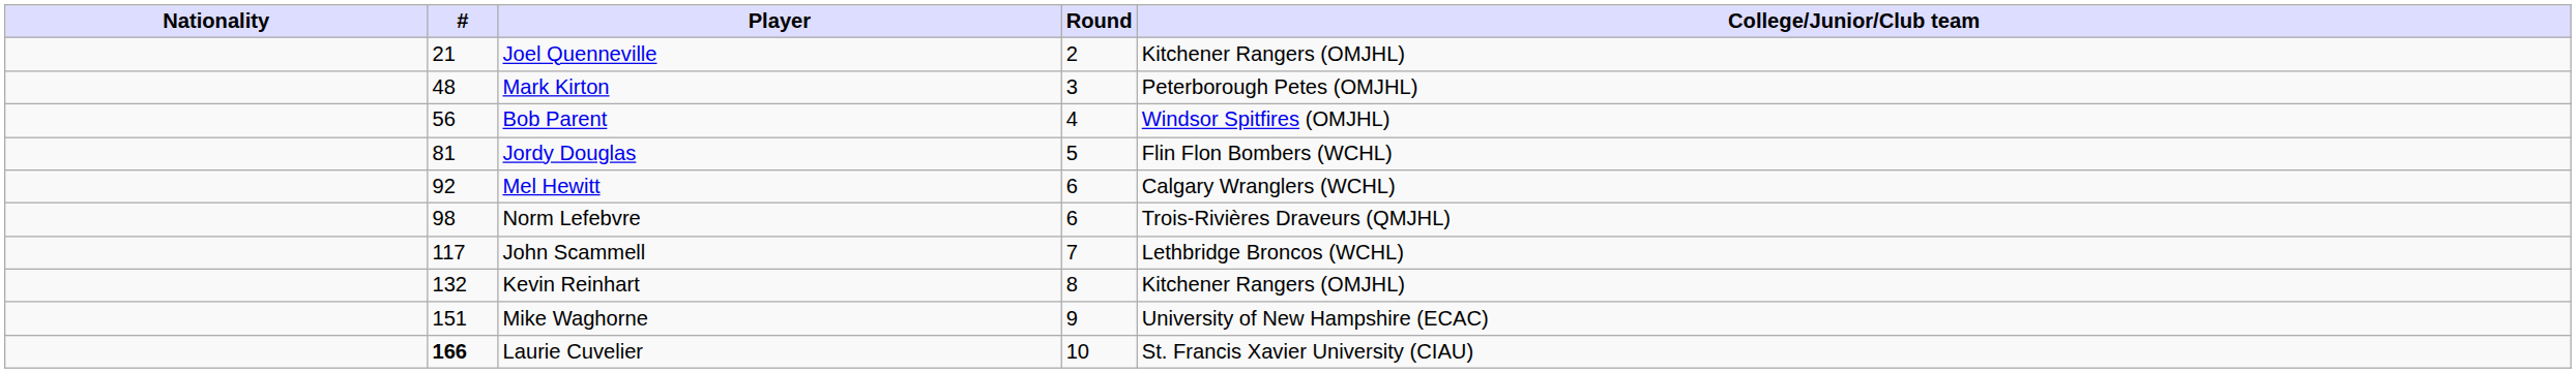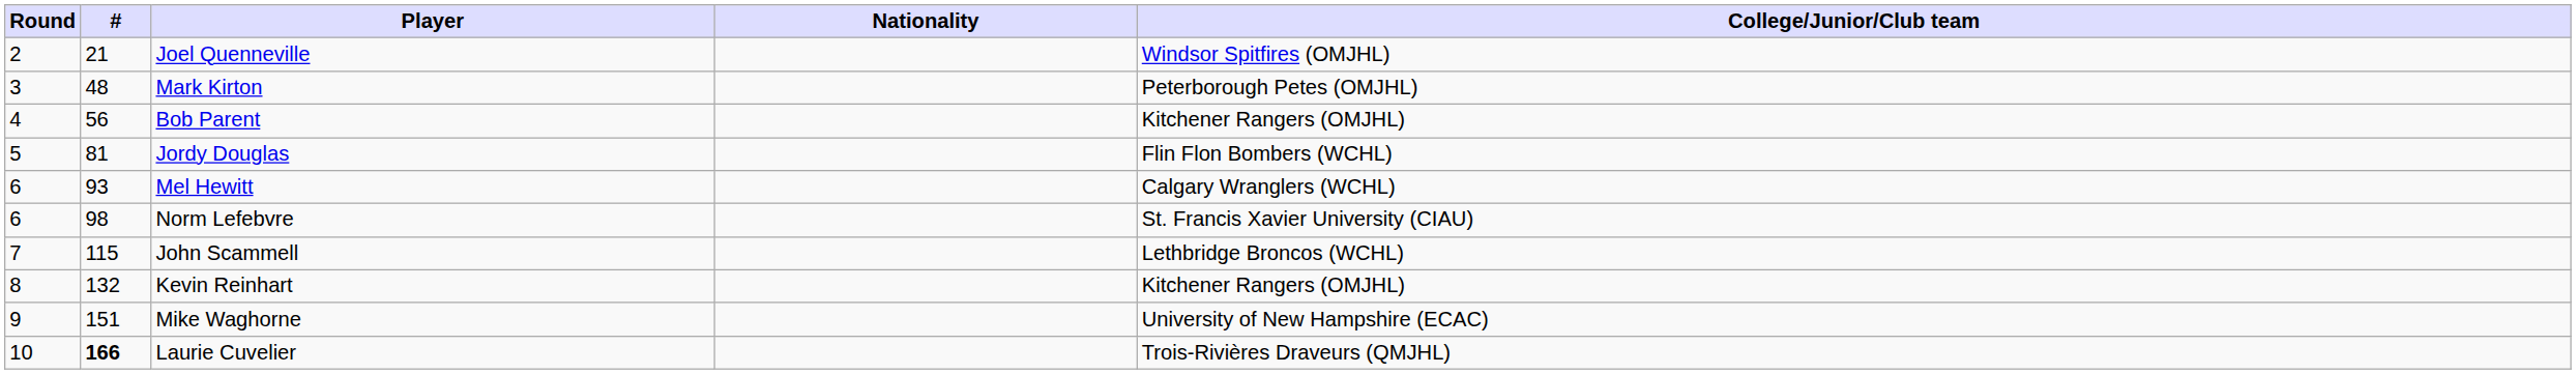 <table class="wikitable">
 <tr>
-<th style="background:#ddf; width:16.5%;">Nationality</th>
+<th style="background:#ddf; width:2.75%;">Round</th>
 <th style="background:#ddf; width:2.75%;">#</th>
 <th style="background:#ddf; width:22.0%;">Player</th>
-<th style="background:#ddf; width:2.75%;">Round</th>
+<th style="background:#ddf; width:16.5%;">Nationality</th>
 <th style="background:#ddf; width:100.0%;">College/Junior/Club team</th>
 </tr>
 <tr>
-<td></td>
+<td>2</td>
 <td>21</td>
 <td><a href='#'>Joel Quenneville</a></td>
-<td>2</td>
+<td></td>
+<td><a href='#'>Windsor Spitfires</a> (OMJHL)</td>
+</tr>
+<tr>
+<td>3</td>
+<td>48</td>
+<td><a href='#'>Mark Kirton</a></td>
+<td></td>
+<td>Peterborough Petes (OMJHL)</td>
+</tr>
+<tr>
+<td>4</td>
+<td>56</td>
+<td><a href='#'>Bob Parent</a></td>
+<td></td>
 <td>Kitchener Rangers (OMJHL)</td>
 </tr>
 <tr>
-<td></td>
-<td>48</td>
-<td><a href='#'>Mark Kirton</a></td>
-<td>3</td>
-<td>Peterborough Petes (OMJHL)</td>
-</tr>
-<tr>
-<td></td>
-<td>56</td>
-<td><a href='#'>Bob Parent</a></td>
-<td>4</td>
-<td><a href='#'>Windsor Spitfires</a> (OMJHL)</td>
-</tr>
-<tr>
-<td></td>
+<td>5</td>
 <td>81</td>
 <td><a href='#'>Jordy Douglas</a></td>
-<td>5</td>
+<td></td>
 <td>Flin Flon Bombers (WCHL)</td>
 </tr>
 <tr>
+<td>6</td>
+<td>93</td>
+<td><a href='#'>Mel Hewitt</a></td>
 <td></td>
-<td>92</td>
-<td><a href='#'>Mel Hewitt</a></td>
-<td>6</td>
 <td>Calgary Wranglers (WCHL)</td>
 </tr>
 <tr>
-<td></td>
+<td>6</td>
 <td>98</td>
 <td>Norm Lefebvre</td>
-<td>6</td>
-<td>Trois-Rivières Draveurs (QMJHL)</td>
+<td></td>
+<td>St. Francis Xavier University (CIAU)</td>
 </tr>
 <tr>
+<td>7</td>
+<td>115</td>
+<td>John Scammell</td>
 <td></td>
-<td>117</td>
-<td>John Scammell</td>
-<td>7</td>
 <td>Lethbridge Broncos (WCHL)</td>
 </tr>
 <tr>
-<td></td>
+<td>8</td>
 <td>132</td>
 <td>Kevin Reinhart</td>
-<td>8</td>
+<td></td>
 <td>Kitchener Rangers (OMJHL)</td>
 </tr>
 <tr>
-<td></td>
+<td>9</td>
 <td>151</td>
 <td>Mike Waghorne</td>
-<td>9</td>
+<td></td>
 <td>University of New Hampshire (ECAC)</td>
 </tr>
 <tr>
-<td></td>
+<td>10</td>
 <td><strong>166</strong></td>
 <td>Laurie Cuvelier</td>
-<td>10</td>
-<td>St. Francis Xavier University (CIAU)</td>
+<td></td>
+<td>Trois-Rivières Draveurs (QMJHL)</td>
 </tr>
 </table>
